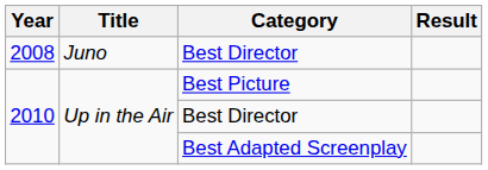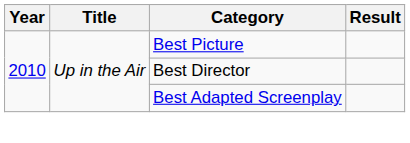 <table class="wikitable">
 <tr>
 <th>Year</th>
 <th>Title</th>
 <th>Category</th>
 <th>Result</th>
-</tr>
-<tr>
-<td><a href='#'>2008</a></td>
-<td><em>Juno</em></td>
-<td><a href='#'>Best Director</a></td>
-<td></td>
 </tr>
 <tr>
 <td rowspan=3><a href='#'>2010</a></td>
 <td rowspan=3><em>Up in the Air</em></td>
 <td><a href='#'>Best Picture</a></td>
 <td></td>
 </tr>
 <tr>
 <td>Best Director</td>
 <td></td>
 </tr>
 <tr>
 <td><a href='#'>Best Adapted Screenplay</a></td>
 <td></td>
 </tr>
 </table>
